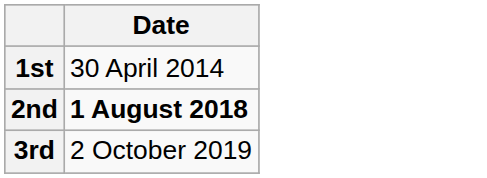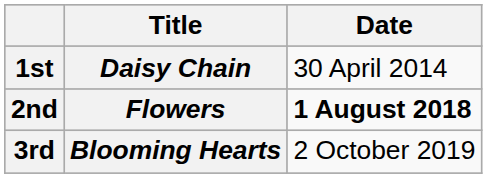 <table class="wikitable">
 <tr>
 <th></th>
+<th>Title</th>
 <th>Date</th>
 </tr>
 <tr>
 <th>1st</th>
+<th><em>Daisy Chain</em></th>
 <td>30 April 2014</td>
 </tr>
 <tr>
 <th>2nd</th>
+<th><em>Flowers</em></th>
 <td><strong>1 August 2018</strong></td>
 </tr>
 <tr>
 <th>3rd</th>
+<th><em>Blooming Hearts</em></th>
 <td>2 October 2019</td>
 </tr>
 </table>
